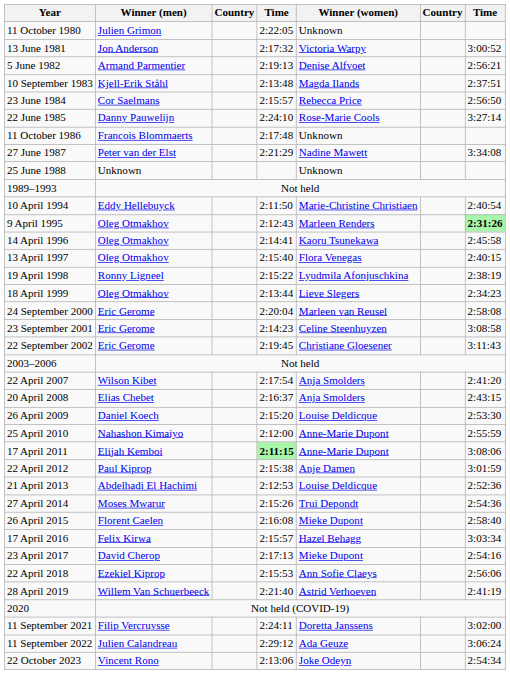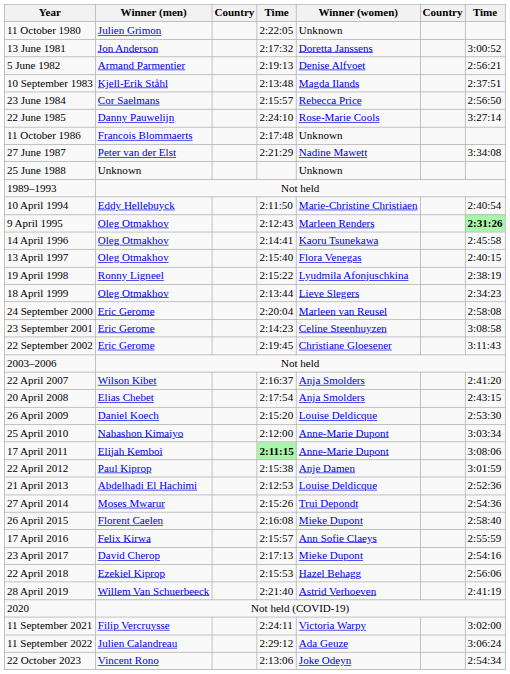 <table class="wikitable">
 <tr>
 <th>Year</th>
 <th>Winner (men)</th>
 <th>Country</th>
 <th>Time</th>
 <th>Winner (women)</th>
 <th>Country</th>
 <th>Time</th>
 </tr>
 <tr>
 <td>11 October 1980</td>
 <td><a href='#'>Julien Grimon</a></td>
 <td></td>
 <td>2:22:05</td>
 <td>Unknown</td>
 <td></td>
 <td></td>
 </tr>
 <tr>
 <td>13 June 1981</td>
 <td><a href='#'>Jon Anderson</a></td>
 <td></td>
 <td>2:17:32</td>
-<td><a href='#'>Victoria Warpy</a></td>
+<td><a href='#'>Doretta Janssens</a></td>
 <td></td>
 <td>3:00:52</td>
 </tr>
 <tr>
 <td>5 June 1982</td>
 <td><a href='#'>Armand Parmentier</a></td>
 <td></td>
 <td>2:19:13</td>
 <td><a href='#'>Denise Alfvoet</a></td>
 <td></td>
 <td>2:56:21</td>
 </tr>
 <tr>
 <td>10 September 1983</td>
 <td><a href='#'>Kjell-Erik Ståhl</a></td>
 <td></td>
 <td>2:13:48</td>
 <td><a href='#'>Magda Ilands</a></td>
 <td></td>
 <td>2:37:51</td>
 </tr>
 <tr>
 <td>23 June 1984</td>
 <td><a href='#'>Cor Saelmans</a></td>
 <td></td>
 <td>2:15:57</td>
 <td><a href='#'>Rebecca Price</a></td>
 <td></td>
 <td>2:56:50</td>
 </tr>
 <tr>
 <td>22 June 1985</td>
 <td><a href='#'>Danny Pauwelijn</a></td>
 <td></td>
 <td>2:24:10</td>
 <td><a href='#'>Rose-Marie Cools</a></td>
 <td></td>
 <td>3:27:14</td>
 </tr>
 <tr>
 <td>11 October 1986</td>
 <td><a href='#'>Francois Blommaerts</a></td>
 <td></td>
 <td>2:17:48</td>
 <td>Unknown</td>
 <td></td>
 <td></td>
 </tr>
 <tr>
 <td>27 June 1987</td>
 <td><a href='#'>Peter van der Elst</a></td>
 <td></td>
 <td>2:21:29</td>
 <td><a href='#'>Nadine Mawett</a></td>
 <td></td>
 <td>3:34:08</td>
 </tr>
 <tr>
 <td>25 June 1988</td>
 <td>Unknown</td>
 <td></td>
 <td></td>
 <td>Unknown</td>
 <td></td>
 <td></td>
 </tr>
 <tr>
 <td align="left">1989–1993</td>
 <td align="center" colspan="6">Not held</td>
 </tr>
 <tr>
 <td>10 April 1994</td>
 <td><a href='#'>Eddy Hellebuyck</a></td>
 <td></td>
 <td>2:11:50</td>
 <td><a href='#'>Marie-Christine Christiaen</a></td>
 <td></td>
 <td>2:40:54</td>
 </tr>
 <tr>
 <td>9 April 1995</td>
 <td><a href='#'>Oleg Otmakhov</a></td>
 <td></td>
 <td>2:12:43</td>
 <td><a href='#'>Marleen Renders</a></td>
 <td></td>
 <td bgcolor=#A9F5A9><strong>2:31:26</strong></td>
 </tr>
 <tr>
 <td>14 April 1996</td>
 <td><a href='#'>Oleg Otmakhov</a></td>
 <td></td>
 <td>2:14:41</td>
 <td><a href='#'>Kaoru Tsunekawa</a></td>
 <td></td>
 <td>2:45:58</td>
 </tr>
 <tr>
 <td>13 April 1997</td>
 <td><a href='#'>Oleg Otmakhov</a></td>
 <td></td>
 <td>2:15:40</td>
 <td><a href='#'>Flora Venegas</a></td>
 <td></td>
 <td>2:40:15</td>
 </tr>
 <tr>
 <td>19 April 1998</td>
 <td><a href='#'>Ronny Ligneel</a></td>
 <td></td>
 <td>2:15:22</td>
 <td><a href='#'>Lyudmila Afonjuschkina</a></td>
 <td></td>
 <td>2:38:19</td>
 </tr>
 <tr>
 <td>18 April 1999</td>
 <td><a href='#'>Oleg Otmakhov</a></td>
 <td></td>
 <td>2:13:44</td>
 <td><a href='#'>Lieve Slegers</a></td>
 <td></td>
 <td>2:34:23</td>
 </tr>
 <tr>
 <td>24 September 2000</td>
 <td><a href='#'>Eric Gerome</a></td>
 <td></td>
 <td>2:20:04</td>
 <td><a href='#'>Marleen van Reusel</a></td>
 <td></td>
 <td>2:58:08</td>
 </tr>
 <tr>
 <td>23 September 2001</td>
 <td><a href='#'>Eric Gerome</a></td>
 <td></td>
 <td>2:14:23</td>
 <td><a href='#'>Celine Steenhuyzen</a></td>
 <td></td>
 <td>3:08:58</td>
 </tr>
 <tr>
 <td>22 September 2002</td>
 <td><a href='#'>Eric Gerome</a></td>
 <td></td>
 <td>2:19:45</td>
 <td><a href='#'>Christiane Gloesener</a></td>
 <td></td>
 <td>3:11:43</td>
 </tr>
 <tr>
 <td align="left">2003–2006</td>
 <td align="center" colspan="6">Not held</td>
 </tr>
 <tr>
 <td>22 April 2007</td>
 <td><a href='#'>Wilson Kibet</a></td>
 <td></td>
-<td>2:17:54</td>
+<td>2:16:37</td>
 <td><a href='#'>Anja Smolders</a></td>
 <td></td>
 <td>2:41:20</td>
 </tr>
 <tr>
 <td>20 April 2008</td>
 <td><a href='#'>Elias Chebet</a></td>
 <td></td>
-<td>2:16:37</td>
+<td>2:17:54</td>
 <td><a href='#'>Anja Smolders</a></td>
 <td></td>
 <td>2:43:15</td>
 </tr>
 <tr>
 <td>26 April 2009</td>
 <td><a href='#'>Daniel Koech</a></td>
 <td></td>
 <td>2:15:20</td>
 <td><a href='#'>Louise Deldicque</a></td>
 <td></td>
 <td>2:53:30</td>
 </tr>
 <tr>
 <td>25 April 2010</td>
 <td><a href='#'>Nahashon Kimaiyo</a></td>
 <td></td>
 <td>2:12:00</td>
 <td><a href='#'>Anne-Marie Dupont</a></td>
 <td></td>
-<td>2:55:59</td>
+<td>3:03:34</td>
 </tr>
 <tr>
 <td>17 April 2011</td>
 <td><a href='#'>Elijah Kemboi</a></td>
 <td></td>
 <td bgcolor=#A9F5A9><strong>2:11:15</strong></td>
 <td><a href='#'>Anne-Marie Dupont</a></td>
 <td></td>
 <td>3:08:06</td>
 </tr>
 <tr>
 <td>22 April 2012</td>
 <td><a href='#'>Paul Kiprop</a></td>
 <td></td>
 <td>2:15:38</td>
 <td><a href='#'>Anje Damen</a></td>
 <td></td>
 <td>3:01:59</td>
 </tr>
 <tr>
 <td>21 April 2013</td>
 <td><a href='#'>Abdelhadi El Hachimi</a></td>
 <td></td>
 <td>2:12:53</td>
 <td><a href='#'>Louise Deldicque</a></td>
 <td></td>
 <td>2:52:36</td>
 </tr>
 <tr>
 <td>27 April 2014</td>
 <td><a href='#'>Moses Mwarur</a></td>
 <td></td>
 <td>2:15:26</td>
 <td><a href='#'>Trui Depondt</a></td>
 <td></td>
 <td>2:54:36</td>
 </tr>
 <tr>
 <td>26 April 2015</td>
 <td><a href='#'>Florent Caelen</a></td>
 <td></td>
 <td>2:16:08</td>
 <td><a href='#'>Mieke Dupont</a></td>
 <td></td>
 <td>2:58:40</td>
 </tr>
 <tr>
 <td>17 April 2016</td>
 <td><a href='#'>Felix Kirwa</a></td>
 <td></td>
 <td>2:15:57</td>
-<td><a href='#'>Hazel Behagg</a></td>
+<td><a href='#'>Ann Sofie Claeys</a></td>
 <td></td>
-<td>3:03:34</td>
+<td>2:55:59</td>
 </tr>
 <tr>
 <td>23 April 2017</td>
 <td><a href='#'>David Cherop</a></td>
 <td></td>
 <td>2:17:13</td>
 <td><a href='#'>Mieke Dupont</a></td>
 <td></td>
 <td>2:54:16</td>
 </tr>
 <tr>
 <td>22 April 2018</td>
 <td><a href='#'>Ezekiel Kiprop</a></td>
 <td></td>
 <td>2:15:53</td>
-<td><a href='#'>Ann Sofie Claeys</a></td>
+<td><a href='#'>Hazel Behagg</a></td>
 <td></td>
 <td>2:56:06</td>
 </tr>
 <tr>
 <td>28 April 2019</td>
 <td><a href='#'>Willem Van Schuerbeeck</a></td>
 <td></td>
 <td>2:21:40</td>
 <td><a href='#'>Astrid Verhoeven</a></td>
 <td></td>
 <td>2:41:19</td>
 </tr>
 <tr>
 <td align="left">2020</td>
 <td align="center" colspan="6">Not held (COVID-19)</td>
 </tr>
 <tr>
 <td>11 September 2021</td>
 <td><a href='#'>Filip Vercruysse</a></td>
 <td></td>
 <td>2:24:11</td>
-<td><a href='#'>Doretta Janssens</a></td>
+<td><a href='#'>Victoria Warpy</a></td>
 <td></td>
 <td>3:02:00</td>
 </tr>
 <tr>
 <td>11 September 2022</td>
 <td><a href='#'>Julien Calandreau</a></td>
 <td></td>
 <td>2:29:12</td>
 <td><a href='#'>Ada Geuze</a></td>
 <td></td>
 <td>3:06:24</td>
 </tr>
 <tr>
 <td>22 October 2023</td>
 <td><a href='#'>Vincent Rono</a></td>
 <td></td>
 <td>2:13:06</td>
 <td><a href='#'>Joke Odeyn</a></td>
 <td></td>
 <td>2:54:34</td>
 </tr>
 </table>
